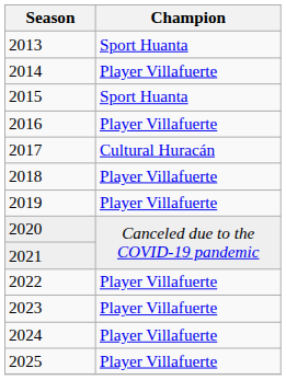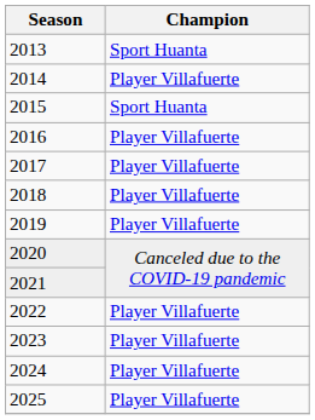 <table class="wikitable sortable">
 <tr>
 <th width=80px>Season</th>
 <th width=170px>Champion</th>
 </tr>
 <tr>
 <td>2013</td>
 <td><a href='#'>Sport Huanta</a></td>
 </tr>
 <tr>
 <td>2014</td>
 <td><a href='#'>Player Villafuerte</a></td>
 </tr>
 <tr>
 <td>2015</td>
 <td><a href='#'>Sport Huanta</a></td>
 </tr>
 <tr>
 <td>2016</td>
 <td><a href='#'>Player Villafuerte</a></td>
 </tr>
 <tr>
 <td>2017</td>
-<td><a href='#'>Cultural Huracán</a></td>
+<td><a href='#'>Player Villafuerte</a></td>
 </tr>
 <tr>
 <td>2018</td>
 <td><a href='#'>Player Villafuerte</a></td>
 </tr>
 <tr>
 <td>2019</td>
 <td><a href='#'>Player Villafuerte</a></td>
 </tr>
 <tr bgcolor=#efefef>
 <td>2020</td>
 <td rowspan=2 colspan="1" align=center><em>Canceled due to the <a href='#'>COVID-19 pandemic</a></em></td>
 </tr>
 <tr bgcolor=#efefef>
 <td>2021</td>
 </tr>
 <tr>
 <td>2022</td>
 <td><a href='#'>Player Villafuerte</a></td>
 </tr>
 <tr>
 <td>2023</td>
 <td><a href='#'>Player Villafuerte</a></td>
 </tr>
 <tr>
 <td>2024</td>
 <td><a href='#'>Player Villafuerte</a></td>
 </tr>
 <tr>
 <td>2025</td>
 <td><a href='#'>Player Villafuerte</a></td>
 </tr>
 <tr>
 </tr>
 </table>
